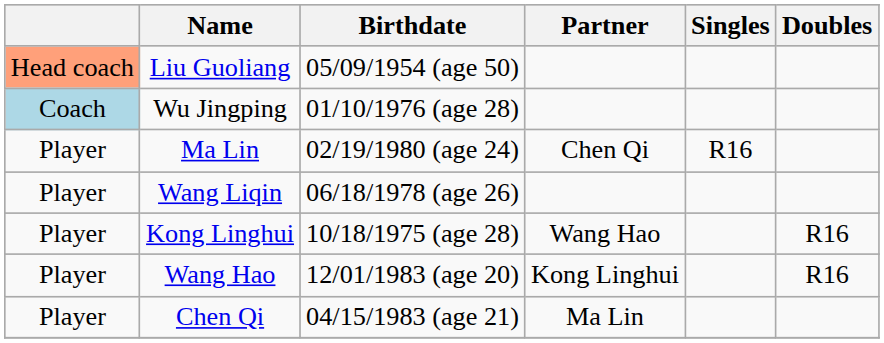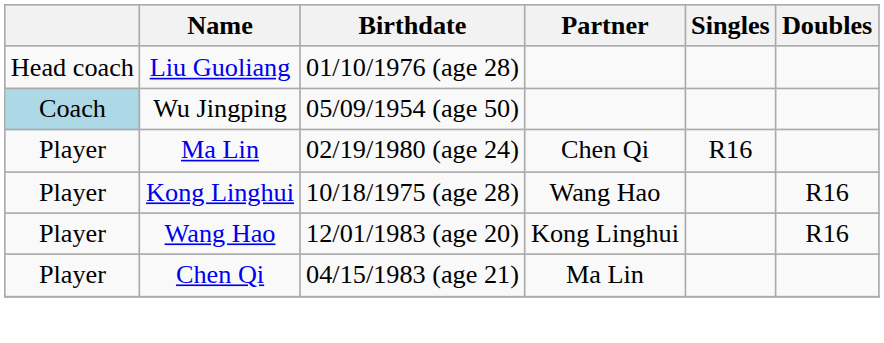 <table class="wikitable" style="text-align: center;">
 <tr>
 <th></th>
 <th>Name</th>
 <th>Birthdate</th>
 <th>Partner</th>
 <th>Singles</th>
 <th>Doubles</th>
 </tr>
 <tr>
-<td style="background: lightsalmon;">Head coach</td>
+<td>Head coach</td>
 <td><a href='#'>Liu Guoliang</a></td>
-<td>05/09/1954 (age 50)</td>
+<td>01/10/1976 (age 28)</td>
 <td></td>
 <td></td>
 <td></td>
 </tr>
 <tr>
 <td style="background: lightblue;">Coach</td>
 <td>Wu Jingping</td>
-<td>01/10/1976 (age 28)</td>
+<td>05/09/1954 (age 50)</td>
 <td></td>
 <td></td>
 <td></td>
 </tr>
 <tr>
 <td>Player</td>
 <td><a href='#'>Ma Lin</a></td>
 <td>02/19/1980 (age 24)</td>
 <td>Chen Qi</td>
 <td>R16</td>
-<td></td>
-</tr>
-<tr>
-<td>Player</td>
-<td><a href='#'>Wang Liqin</a></td>
-<td>06/18/1978 (age 26)</td>
-<td></td>
-<td></td>
 <td></td>
 </tr>
 <tr>
 <td>Player</td>
 <td><a href='#'>Kong Linghui</a></td>
 <td>10/18/1975 (age 28)</td>
 <td>Wang Hao</td>
 <td></td>
 <td>R16</td>
 </tr>
 <tr>
 <td>Player</td>
 <td><a href='#'>Wang Hao</a></td>
 <td>12/01/1983 (age 20)</td>
 <td>Kong Linghui</td>
 <td></td>
 <td>R16</td>
 </tr>
 <tr>
 <td>Player</td>
 <td><a href='#'>Chen Qi</a></td>
 <td>04/15/1983 (age 21)</td>
 <td>Ma Lin</td>
 <td></td>
 <td></td>
 </tr>
 <tr>
 </tr>
 </table>
